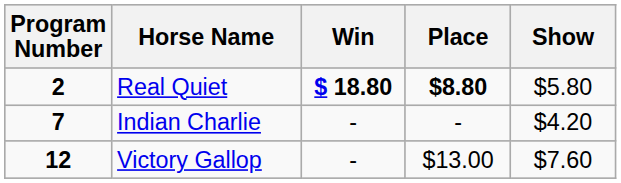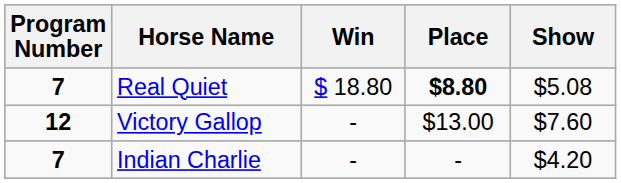 <table class="wikitable sortable" style="font-size:90%">
 <tr>
 <th width="48px">Program<br>Number</th>
 <th width="110px">Horse Name<br></th>
 <th width="58px">Win<br></th>
 <th width="58px">Place<br></th>
 <th width="58px">Show</th>
 </tr>
 <tr>
-<td align=center><strong>2</strong></td>
+<td align=center><strong>7</strong></td>
 <td><a href='#'>Real Quiet</a></td>
-<td align=center><strong><a href='#'>$</a> 18.80</strong></td>
+<td align=center><a href='#'>$</a> 18.80</td>
 <td align=center><strong>$8.80</strong></td>
-<td align=center>$5.80</td>
+<td align=center>$5.08</td>
+</tr>
+<tr>
+<td align=center><strong>12</strong></td>
+<td><a href='#'>Victory Gallop</a></td>
+<td align=center>-</td>
+<td align=center>$13.00</td>
+<td align=center>$7.60</td>
 </tr>
 <tr>
 <td align=center><strong>7</strong></td>
 <td><a href='#'>Indian Charlie</a></td>
 <td align=center>-</td>
 <td align=center>-</td>
 <td align=center>$4.20</td>
 </tr>
-<tr>
-<td align=center><strong>12</strong></td>
-<td><a href='#'>Victory Gallop</a></td>
-<td align=center>-</td>
-<td align=center>$13.00</td>
-<td align=center>$7.60</td>
-</tr>
 </table>
